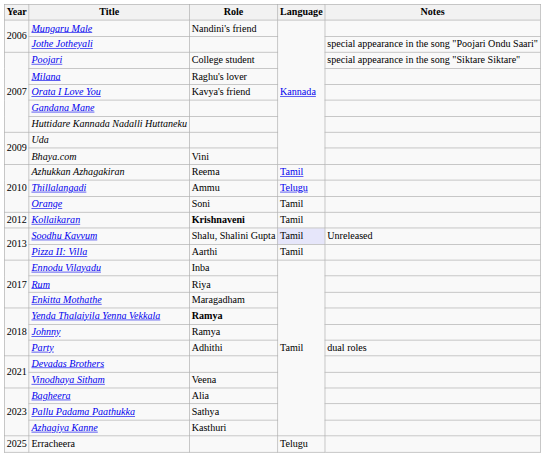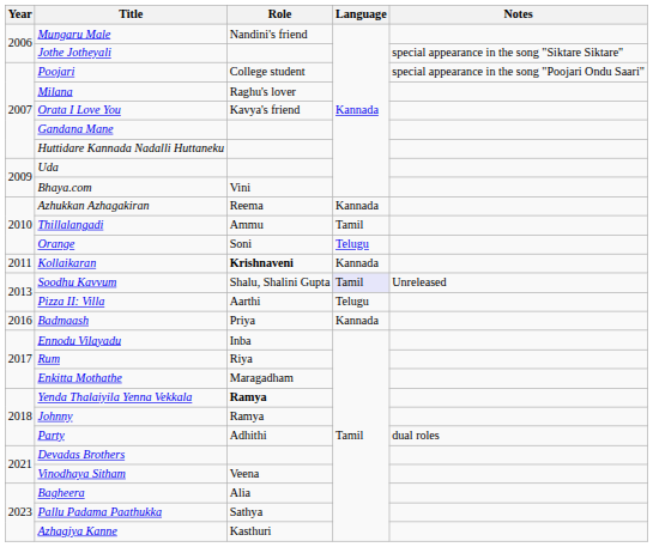 <table class="wikitable sortable">
 <tr>
 <th scope="col">Year</th>
 <th scope="col">Title</th>
 <th scope="col">Role</th>
 <th scope="col">Language</th>
 <th scope="col" class="unsortable">Notes</th>
 </tr>
 <tr>
 <td rowspan=2>2006</td>
 <td><em><a href='#'>Mungaru Male</a></em></td>
 <td>Nandini's friend</td>
 <td rowspan="9"><a href='#'>Kannada</a></td>
 <td></td>
 </tr>
 <tr>
 <td><em><a href='#'>Jothe Jotheyali</a></em></td>
 <td></td>
-<td>special appearance in the song "Poojari Ondu Saari"</td>
+<td>special appearance in the song "Siktare Siktare"</td>
 </tr>
 <tr>
 <td rowspan="5">2007</td>
 <td><em><a href='#'>Poojari</a></em></td>
 <td>College student</td>
-<td>special appearance in the song "Siktare Siktare"</td>
+<td>special appearance in the song "Poojari Ondu Saari"</td>
 </tr>
 <tr>
 <td><em><a href='#'>Milana</a></em></td>
 <td>Raghu's lover</td>
 <td></td>
 </tr>
 <tr>
 <td><em><a href='#'>Orata I Love You</a></em></td>
 <td>Kavya's friend</td>
 <td></td>
 </tr>
 <tr>
 <td><em><a href='#'>Gandana Mane</a></em></td>
 <td></td>
 <td></td>
 </tr>
 <tr>
 <td><em>Huttidare Kannada Nadalli Huttaneku</em></td>
 <td></td>
 <td></td>
 </tr>
 <tr>
 <td rowspan="2">2009</td>
 <td><em>Uda</em></td>
 <td></td>
 <td></td>
 </tr>
 <tr>
 <td><em>Bhaya.com</em></td>
 <td>Vini</td>
 <td></td>
 </tr>
 <tr>
 <td rowspan="3">2010</td>
 <td><em>Azhukkan Azhagakiran</em></td>
 <td>Reema</td>
-<td><a href='#'>Tamil</a></td>
+<td>Kannada</td>
 <td></td>
 </tr>
 <tr>
 <td><em><a href='#'>Thillalangadi</a></em></td>
 <td>Ammu</td>
-<td><a href='#'>Telugu</a></td>
+<td>Tamil</td>
 <td></td>
 </tr>
 <tr>
 <td><em><a href='#'>Orange</a></em></td>
 <td>Soni</td>
-<td>Tamil</td>
+<td><a href='#'>Telugu</a></td>
 <td></td>
 </tr>
 <tr>
-<td>2012</td>
+<td>2011</td>
 <td><em><a href='#'>Kollaikaran</a></em></td>
 <td><strong>Krishnaveni</strong></td>
-<td>Tamil</td>
+<td>Kannada</td>
 <td></td>
 </tr>
 <tr>
 <td rowspan="2">2013</td>
 <td><em><a href='#'>Soodhu Kavvum</a></em></td>
 <td>Shalu, Shalini Gupta</td>
 <td style="background: lavender;">Tamil</td>
 <td>Unreleased</td>
 </tr>
 <tr>
 <td><em><a href='#'>Pizza II: Villa</a></em></td>
 <td>Aarthi</td>
-<td>Tamil</td>
+<td>Telugu</td>
+<td></td>
+</tr>
+<tr>
+<td>2016</td>
+<td><em><a href='#'>Badmaash</a></em></td>
+<td>Priya</td>
+<td>Kannada</td>
 <td></td>
 </tr>
 <tr>
 <td rowspan="3">2017</td>
 <td><em><a href='#'>Ennodu Vilayadu</a></em></td>
 <td>Inba</td>
 <td rowspan="11">Tamil</td>
 <td></td>
 </tr>
 <tr>
 <td><em><a href='#'>Rum</a></em></td>
 <td>Riya</td>
 <td></td>
 </tr>
 <tr>
 <td><em><a href='#'>Enkitta Mothathe</a></em></td>
 <td>Maragadham</td>
 <td></td>
 </tr>
 <tr>
 <td rowspan="3">2018</td>
 <td><em><a href='#'>Yenda Thalaiyila Yenna Vekkala</a></em></td>
 <td><strong>Ramya</strong></td>
 <td></td>
 </tr>
 <tr>
 <td><em><a href='#'>Johnny</a></em></td>
 <td>Ramya</td>
 <td></td>
 </tr>
 <tr>
 <td><em><a href='#'>Party</a></em></td>
 <td>Adhithi</td>
 <td>dual roles</td>
 </tr>
 <tr>
 <td rowspan="2">2021</td>
 <td><em><a href='#'>Devadas Brothers</a></em></td>
 <td></td>
 <td></td>
 </tr>
 <tr>
 <td><em><a href='#'>Vinodhaya Sitham</a></em></td>
 <td>Veena</td>
 <td></td>
 </tr>
 <tr>
 <td rowspan="3">2023</td>
 <td><em><a href='#'>Bagheera</a></em></td>
 <td>Alia</td>
 <td></td>
 </tr>
 <tr>
 <td><em><a href='#'>Pallu Padama Paathukka</a></em></td>
 <td>Sathya</td>
 <td></td>
 </tr>
 <tr>
 <td><em><a href='#'>Azhagiya Kanne</a></em></td>
 <td>Kasthuri</td>
 <td></td>
 </tr>
-<tr>
-<td>2025</td>
-<td>Erracheera</td>
-<td></td>
-<td>Telugu</td>
-<td></td>
-</tr>
 </table>
